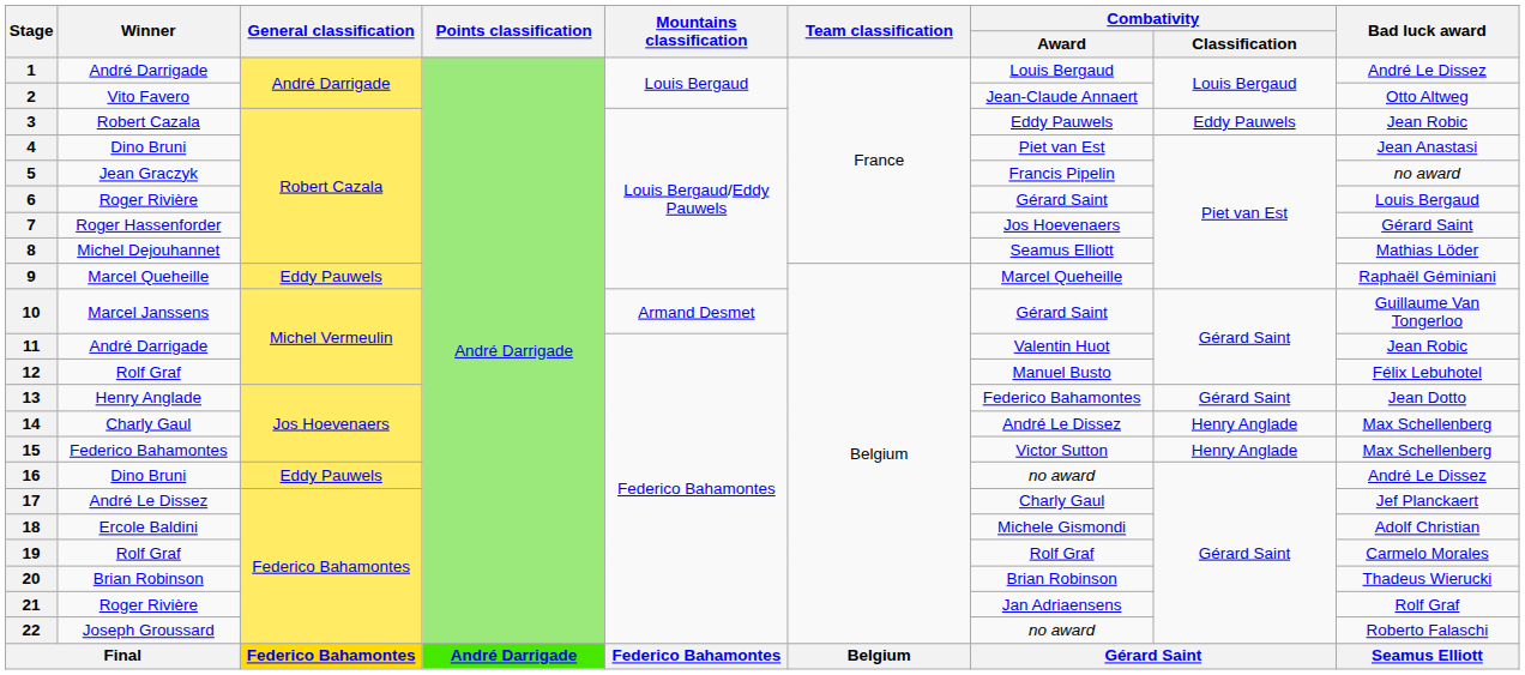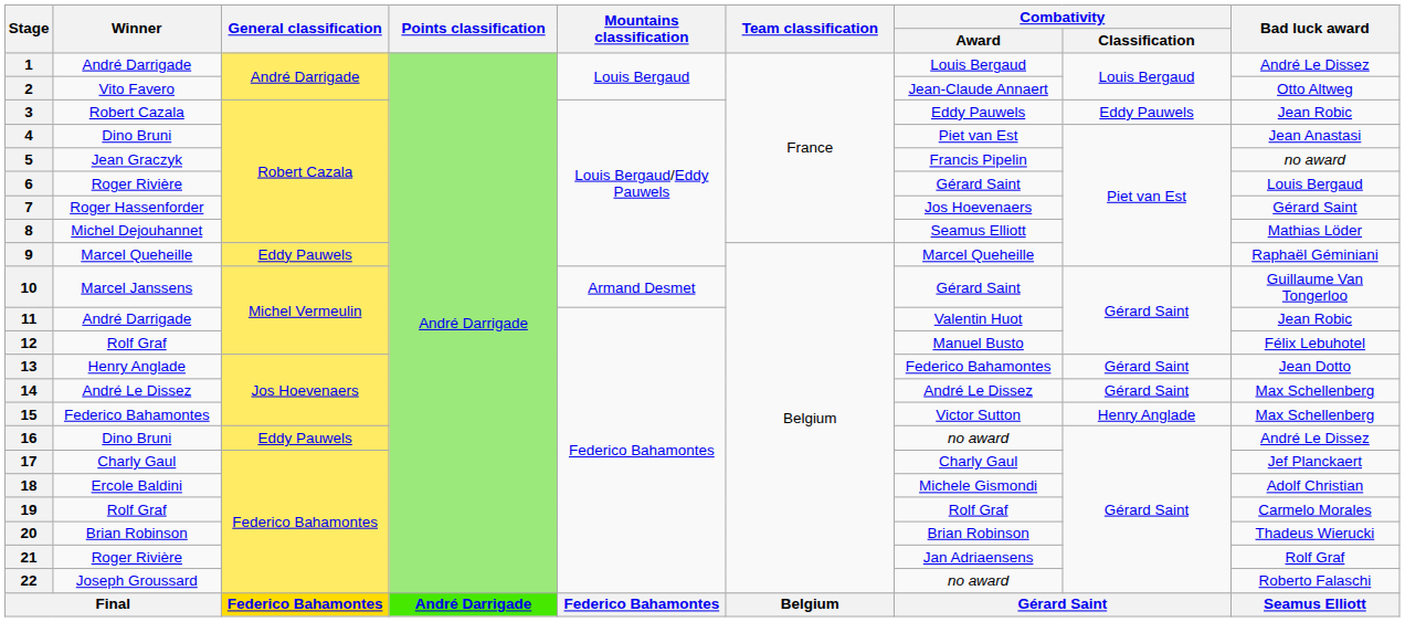 <table class="wikitable" style="text-align:center; font-size:smaller; clear:both;">
 <tr>
 <th scope="col" style="width:1%;" rowspan="2">Stage</th>
 <th scope="col" style="width:12%;" rowspan="2">Winner</th>
 <th scope="col" style="width:12%;" rowspan="2"><a href='#'>General classification</a><br></th>
 <th scope="col" style="width:12%;" rowspan="2"><a href='#'>Points classification</a><br></th>
 <th scope="col" style="width:12%;" rowspan="2"><a href='#'>Mountains classification</a></th>
 <th scope="col" style="width:12%;" rowspan="2"><a href='#'>Team classification</a></th>
 <th scope="col" style="width:24%;" colspan="2"><a href='#'>Combativity</a></th>
 <th scope="col" style="width:12%;" rowspan="2">Bad luck award</th>
 </tr>
 <tr>
 <th scope="col" style="width:12%;">Award</th>
 <th scope="col" style="width:12%;">Classification</th>
 </tr>
 <tr>
 <th scope="row">1</th>
 <td><a href='#'>André Darrigade</a></td>
 <td style="background:#FFEB64;" rowspan="2"><a href='#'>André Darrigade</a></td>
 <td style="background:#9CE97B;" rowspan="22"><a href='#'>André Darrigade</a></td>
 <td rowspan="2"><a href='#'>Louis Bergaud</a></td>
 <td rowspan="8">France</td>
 <td><a href='#'>Louis Bergaud</a></td>
 <td rowspan="2"><a href='#'>Louis Bergaud</a></td>
 <td><a href='#'>André Le Dissez</a></td>
 </tr>
 <tr>
 <th scope="row">2</th>
 <td><a href='#'>Vito Favero</a></td>
 <td><a href='#'>Jean-Claude Annaert</a></td>
 <td><a href='#'>Otto Altweg</a></td>
 </tr>
 <tr>
 <th scope="row">3</th>
 <td><a href='#'>Robert Cazala</a></td>
 <td style="background:#FFEB64;" rowspan="6"><a href='#'>Robert Cazala</a></td>
 <td rowspan="7"><a href='#'>Louis Bergaud</a>/<a href='#'>Eddy Pauwels</a></td>
 <td><a href='#'>Eddy Pauwels</a></td>
 <td><a href='#'>Eddy Pauwels</a></td>
 <td><a href='#'>Jean Robic</a></td>
 </tr>
 <tr>
 <th scope="row">4</th>
 <td><a href='#'>Dino Bruni</a></td>
 <td><a href='#'>Piet van Est</a></td>
 <td rowspan="6"><a href='#'>Piet van Est</a></td>
 <td><a href='#'>Jean Anastasi</a></td>
 </tr>
 <tr>
 <th scope="row">5</th>
 <td><a href='#'>Jean Graczyk</a></td>
 <td><a href='#'>Francis Pipelin</a></td>
 <td><em>no award</em></td>
 </tr>
 <tr>
 <th scope="row">6</th>
 <td><a href='#'>Roger Rivière</a></td>
 <td><a href='#'>Gérard Saint</a></td>
 <td><a href='#'>Louis Bergaud</a></td>
 </tr>
 <tr>
 <th scope="row">7</th>
 <td><a href='#'>Roger Hassenforder</a></td>
 <td><a href='#'>Jos Hoevenaers</a></td>
 <td><a href='#'>Gérard Saint</a></td>
 </tr>
 <tr>
 <th scope="row">8</th>
 <td><a href='#'>Michel Dejouhannet</a></td>
 <td><a href='#'>Seamus Elliott</a></td>
 <td><a href='#'>Mathias Löder</a></td>
 </tr>
 <tr>
 <th scope="row">9</th>
 <td><a href='#'>Marcel Queheille</a></td>
 <td style="background:#FFEB64;"><a href='#'>Eddy Pauwels</a></td>
 <td rowspan="14">Belgium</td>
 <td><a href='#'>Marcel Queheille</a></td>
 <td><a href='#'>Raphaël Géminiani</a></td>
 </tr>
 <tr>
 <th scope="row">10</th>
 <td><a href='#'>Marcel Janssens</a></td>
 <td style="background:#FFEB64;" rowspan="3"><a href='#'>Michel Vermeulin</a></td>
 <td><a href='#'>Armand Desmet</a></td>
 <td><a href='#'>Gérard Saint</a></td>
 <td rowspan="3"><a href='#'>Gérard Saint</a></td>
 <td><a href='#'>Guillaume Van Tongerloo</a></td>
 </tr>
 <tr>
 <th scope="row">11</th>
 <td><a href='#'>André Darrigade</a></td>
 <td rowspan="12"><a href='#'>Federico Bahamontes</a></td>
 <td><a href='#'>Valentin Huot</a></td>
 <td><a href='#'>Jean Robic</a></td>
 </tr>
 <tr>
 <th scope="row">12</th>
 <td><a href='#'>Rolf Graf</a></td>
 <td><a href='#'>Manuel Busto</a></td>
 <td><a href='#'>Félix Lebuhotel</a></td>
 </tr>
 <tr>
 <th scope="row">13</th>
 <td><a href='#'>Henry Anglade</a></td>
 <td style="background:#FFEB64;" rowspan="3"><a href='#'>Jos Hoevenaers</a></td>
 <td><a href='#'>Federico Bahamontes</a></td>
 <td><a href='#'>Gérard Saint</a></td>
 <td><a href='#'>Jean Dotto</a></td>
 </tr>
 <tr>
 <th scope="row">14</th>
-<td><a href='#'>Charly Gaul</a></td>
 <td><a href='#'>André Le Dissez</a></td>
-<td><a href='#'>Henry Anglade</a></td>
+<td><a href='#'>André Le Dissez</a></td>
+<td><a href='#'>Gérard Saint</a></td>
 <td><a href='#'>Max Schellenberg</a></td>
 </tr>
 <tr>
 <th scope="row">15</th>
 <td><a href='#'>Federico Bahamontes</a></td>
 <td><a href='#'>Victor Sutton</a></td>
 <td><a href='#'>Henry Anglade</a></td>
 <td><a href='#'>Max Schellenberg</a></td>
 </tr>
 <tr>
 <th scope="row">16</th>
 <td><a href='#'>Dino Bruni</a></td>
 <td style="background:#FFEB64;"><a href='#'>Eddy Pauwels</a></td>
 <td><em>no award</em></td>
 <td rowspan="7"><a href='#'>Gérard Saint</a></td>
 <td><a href='#'>André Le Dissez</a></td>
 </tr>
 <tr>
 <th scope="row">17</th>
-<td><a href='#'>André Le Dissez</a></td>
+<td><a href='#'>Charly Gaul</a></td>
 <td style="background:#FFEB64;" rowspan="6"><a href='#'>Federico Bahamontes</a></td>
 <td><a href='#'>Charly Gaul</a></td>
 <td><a href='#'>Jef Planckaert</a></td>
 </tr>
 <tr>
 <th scope="row">18</th>
 <td><a href='#'>Ercole Baldini</a></td>
 <td><a href='#'>Michele Gismondi</a></td>
 <td><a href='#'>Adolf Christian</a></td>
 </tr>
 <tr>
 <th scope="row">19</th>
 <td><a href='#'>Rolf Graf</a></td>
 <td><a href='#'>Rolf Graf</a></td>
 <td><a href='#'>Carmelo Morales</a></td>
 </tr>
 <tr>
 <th scope="row">20</th>
 <td><a href='#'>Brian Robinson</a></td>
 <td><a href='#'>Brian Robinson</a></td>
 <td><a href='#'>Thadeus Wierucki</a></td>
 </tr>
 <tr>
 <th scope="row">21</th>
 <td><a href='#'>Roger Rivière</a></td>
 <td><a href='#'>Jan Adriaensens</a></td>
 <td><a href='#'>Rolf Graf</a></td>
 </tr>
 <tr>
 <th scope="row">22</th>
 <td><a href='#'>Joseph Groussard</a></td>
 <td><em>no award</em></td>
 <td><a href='#'>Roberto Falaschi</a></td>
 </tr>
 <tr>
 <th colspan="2">Final</th>
 <th style="background:#FFDB00;"><a href='#'>Federico Bahamontes</a></th>
 <th style="background:#46E800;"><a href='#'>André Darrigade</a></th>
 <th><a href='#'>Federico Bahamontes</a></th>
 <th>Belgium</th>
 <th colspan="2"><a href='#'>Gérard Saint</a></th>
 <th><a href='#'>Seamus Elliott</a></th>
 </tr>
 </table>
